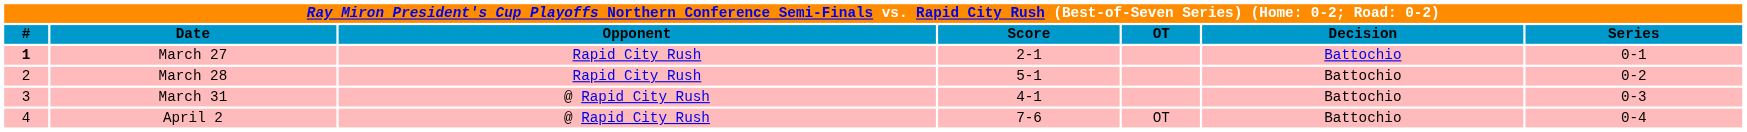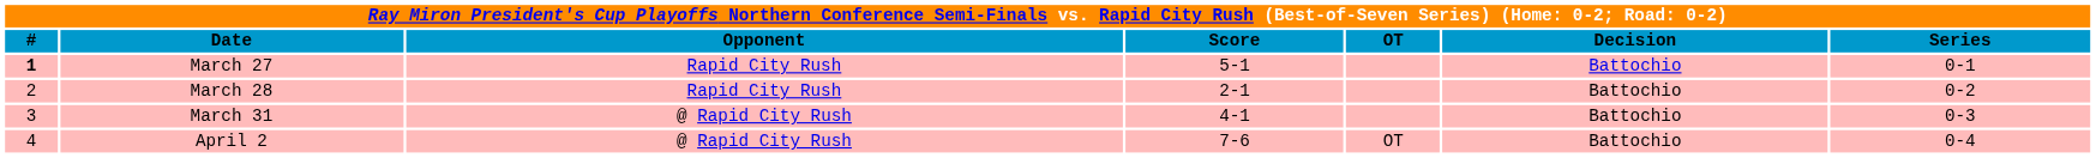 <table class="toccolours collapsible collapsed" width=100%>
 <tr>
 <th colspan=11 style="background:#FF8C00; color:white"><a href='#'><em>Ray Miron President's Cup Playoffs</em> Northern Conference Semi-Finals</a> vs. <a href='#'>Rapid City Rush</a> (Best-of-Seven Series) (Home: 0-2; Road: 0-2)</th>
 </tr>
 <tr align="center"  bgcolor="#0099CC">
 <td><strong>#</strong></td>
 <td><strong>Date</strong></td>
 <td><strong>Opponent</strong></td>
 <td><strong>Score</strong></td>
 <td><strong>OT</strong></td>
 <td><strong>Decision</strong></td>
 <td><strong>Series</strong></td>
 </tr>
 <tr align="center" bgcolor="#ffbbbb">
 <td><strong>1</strong></td>
 <td>March 27</td>
 <td><a href='#'>Rapid City Rush</a></td>
-<td>2-1</td>
+<td>5-1</td>
 <td></td>
 <td><a href='#'>Battochio</a></td>
 <td>0-1</td>
 </tr>
 <tr align="center" bgcolor="#ffbbbb">
 <td>2</td>
 <td>March 28</td>
 <td><a href='#'>Rapid City Rush</a></td>
-<td>5-1</td>
+<td>2-1</td>
 <td></td>
 <td>Battochio</td>
 <td>0-2</td>
 </tr>
 <tr align="center" bgcolor="#ffbbbb">
 <td>3</td>
 <td>March 31</td>
 <td>@ <a href='#'>Rapid City Rush</a></td>
 <td>4-1</td>
 <td></td>
 <td>Battochio</td>
 <td>0-3</td>
 </tr>
 <tr align="center" bgcolor="#ffbbbb">
 <td>4</td>
 <td>April 2</td>
 <td>@ <a href='#'>Rapid City Rush</a></td>
 <td>7-6</td>
 <td>OT</td>
 <td>Battochio</td>
 <td>0-4</td>
 </tr>
 </table>
